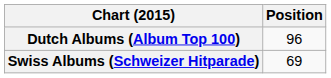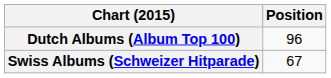 <table class="wikitable sortable plainrowheaders" style="text-align:center">
 <tr>
 <th scope="col">Chart (2015)</th>
 <th scope="col">Position</th>
 </tr>
 <tr>
 <th scope="row">Dutch Albums (<a href='#'>Album Top 100</a>)</th>
 <td>96</td>
 </tr>
 <tr>
 <th scope="row">Swiss Albums (<a href='#'>Schweizer Hitparade</a>)</th>
-<td>69</td>
+<td>67</td>
 </tr>
 </table>
